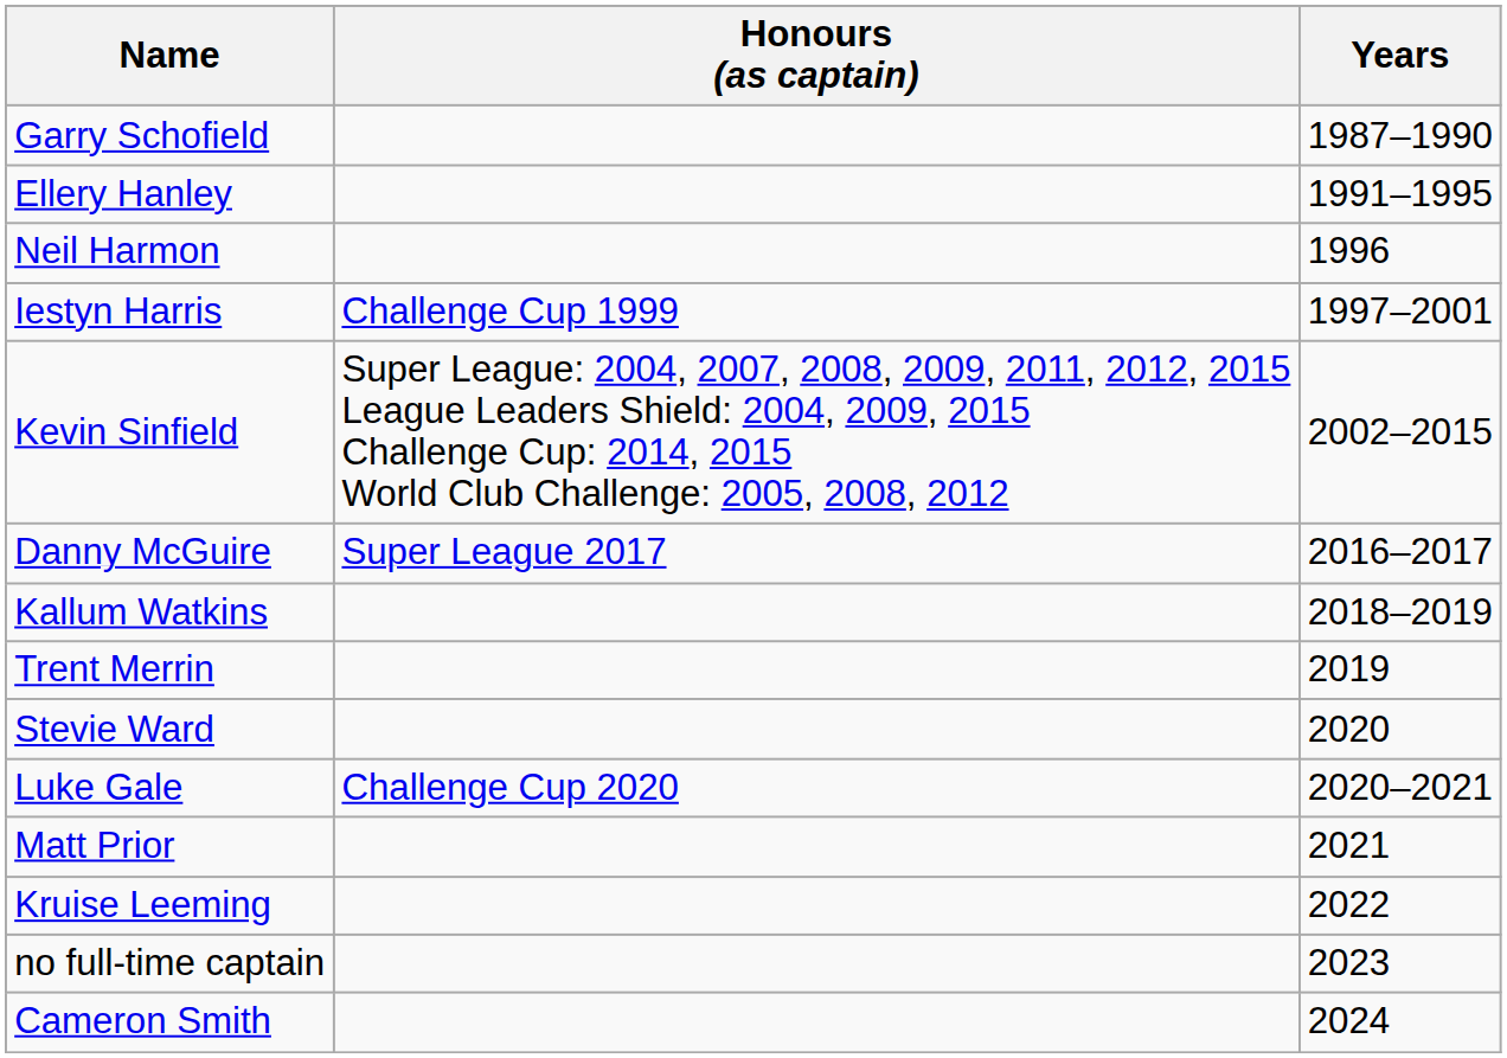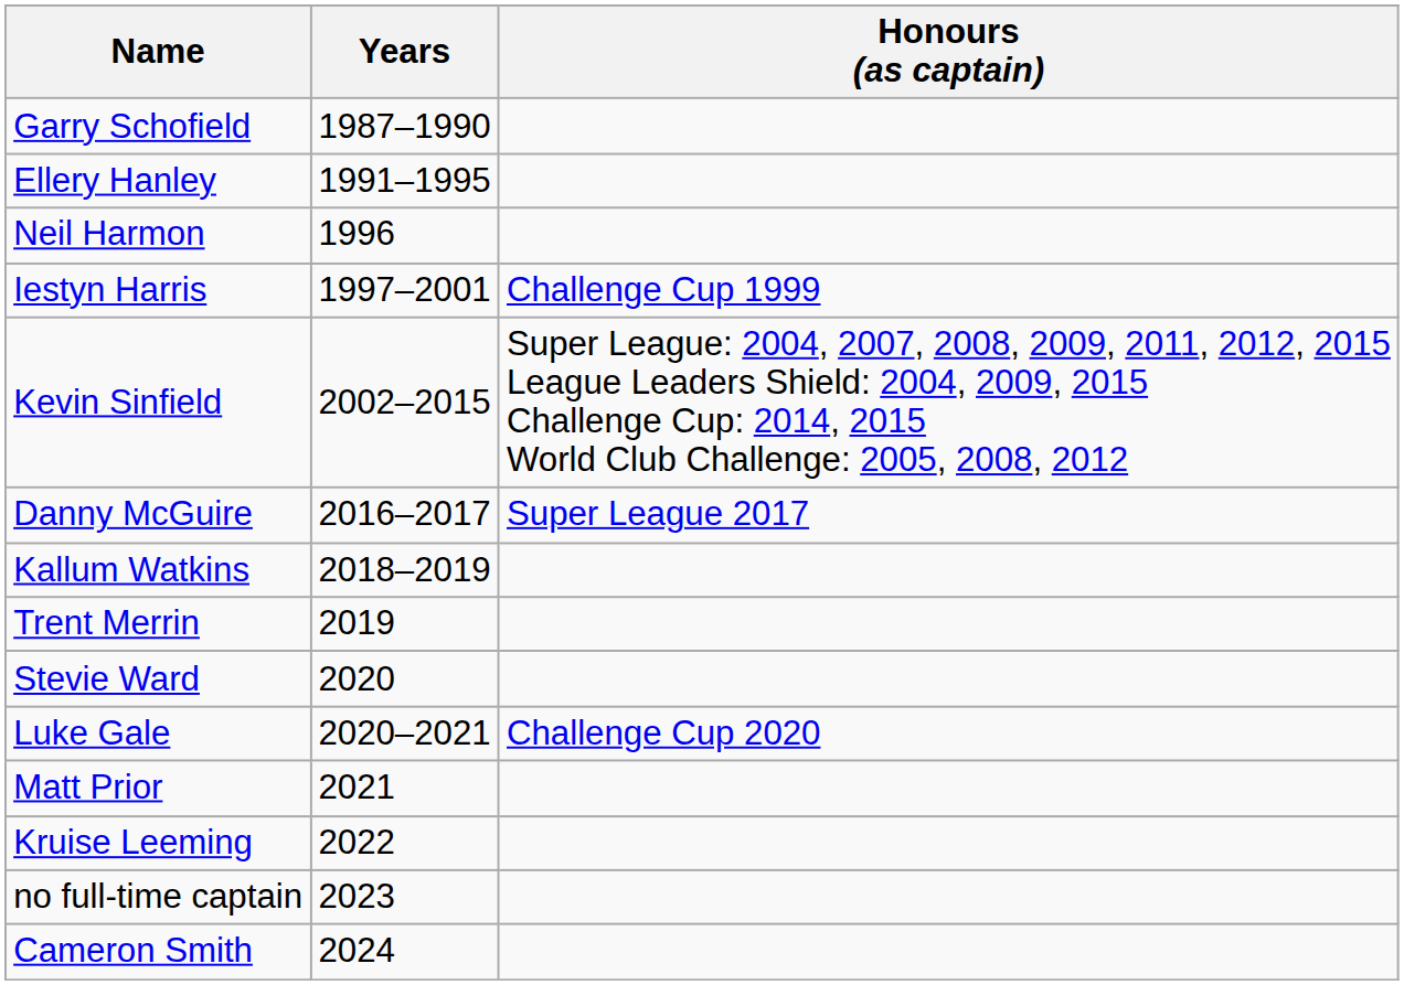 <table class="wikitable sortable">
 <tr rank>
 <th>Name</th>
+<th>Years</th>
 <th>Honours<br><em>(as captain)</em></th>
-<th>Years</th>
 </tr>
 <tr>
 <td> <a href='#'>Garry Schofield</a></td>
+<td>1987–1990</td>
 <td></td>
-<td>1987–1990</td>
 </tr>
 <tr>
 <td> <a href='#'>Ellery Hanley</a></td>
+<td>1991–1995</td>
 <td></td>
-<td>1991–1995</td>
 </tr>
 <tr>
 <td> <a href='#'>Neil Harmon</a></td>
+<td>1996</td>
 <td></td>
-<td>1996</td>
 </tr>
 <tr>
 <td> <a href='#'>Iestyn Harris</a></td>
+<td>1997–2001</td>
 <td><a href='#'>Challenge Cup 1999</a></td>
-<td>1997–2001</td>
 </tr>
 <tr>
 <td> <a href='#'>Kevin Sinfield</a></td>
+<td>2002–2015</td>
 <td>Super League: <a href='#'>2004</a>, <a href='#'>2007</a>, <a href='#'>2008</a>, <a href='#'>2009</a>, <a href='#'>2011</a>, <a href='#'>2012</a>, <a href='#'>2015</a><br>League Leaders Shield: <a href='#'>2004</a>, <a href='#'>2009</a>, <a href='#'>2015</a><br>Challenge Cup: <a href='#'>2014</a>, <a href='#'>2015</a><br>World Club Challenge: <a href='#'>2005</a>, <a href='#'>2008</a>, <a href='#'>2012</a><br></td>
-<td>2002–2015</td>
 </tr>
 <tr>
 <td> <a href='#'>Danny McGuire</a></td>
+<td>2016–2017</td>
 <td><a href='#'>Super League 2017</a></td>
-<td>2016–2017</td>
 </tr>
 <tr>
 <td> <a href='#'>Kallum Watkins</a></td>
+<td>2018–2019</td>
 <td></td>
-<td>2018–2019</td>
 </tr>
 <tr>
 <td> <a href='#'>Trent Merrin</a></td>
+<td>2019</td>
 <td></td>
-<td>2019</td>
 </tr>
 <tr>
 <td> <a href='#'>Stevie Ward</a></td>
+<td>2020</td>
 <td></td>
-<td>2020</td>
 </tr>
 <tr>
 <td> <a href='#'>Luke Gale</a></td>
+<td>2020–2021</td>
 <td><a href='#'>Challenge Cup 2020</a></td>
-<td>2020–2021</td>
 </tr>
 <tr>
 <td> <a href='#'>Matt Prior</a></td>
+<td>2021</td>
 <td></td>
-<td>2021</td>
 </tr>
 <tr>
 <td> <a href='#'>Kruise Leeming</a></td>
+<td>2022</td>
 <td></td>
-<td>2022</td>
 </tr>
 <tr>
 <td>no full-time captain</td>
+<td>2023</td>
 <td></td>
-<td>2023</td>
 </tr>
 <tr>
 <td> <a href='#'>Cameron Smith</a></td>
+<td>2024</td>
 <td></td>
-<td>2024</td>
 </tr>
 </table>
